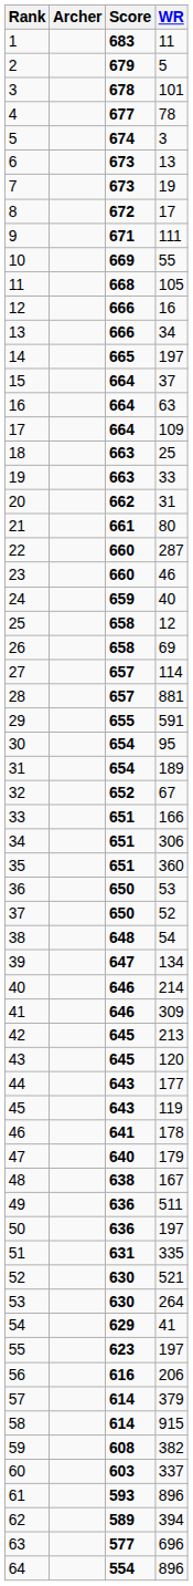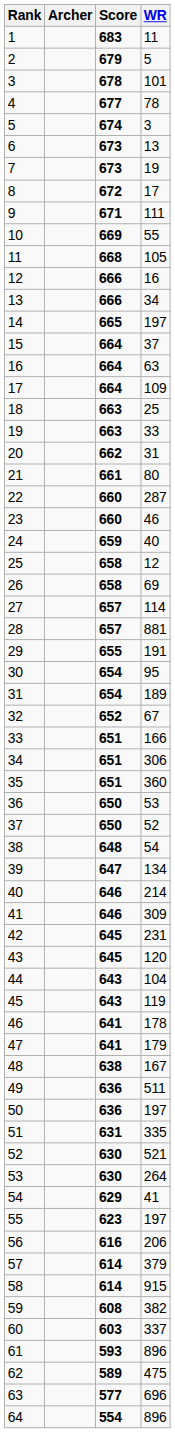 <table class="wikitable sortable" style="font-size:95%; text-align:left;">
 <tr>
 <th>Rank</th>
 <th>Archer</th>
 <th>Score</th>
 <th><a href='#'>WR</a></th>
 </tr>
 <tr>
 <td>1</td>
 <td></td>
 <td><strong>683</strong></td>
 <td>11</td>
 </tr>
 <tr>
 <td>2</td>
 <td></td>
 <td><strong>679</strong></td>
 <td>5</td>
 </tr>
 <tr>
 <td>3</td>
 <td></td>
 <td><strong>678</strong></td>
 <td>101</td>
 </tr>
 <tr>
 <td>4</td>
 <td></td>
 <td><strong>677</strong></td>
 <td>78</td>
 </tr>
 <tr>
 <td>5</td>
 <td></td>
 <td><strong>674</strong></td>
 <td>3</td>
 </tr>
 <tr>
 <td>6</td>
 <td></td>
 <td><strong>673</strong></td>
 <td>13</td>
 </tr>
 <tr>
 <td>7</td>
 <td></td>
 <td><strong>673</strong></td>
 <td>19</td>
 </tr>
 <tr>
 <td>8</td>
 <td></td>
 <td><strong>672</strong></td>
 <td>17</td>
 </tr>
 <tr>
 <td>9</td>
 <td></td>
 <td><strong>671</strong></td>
 <td>111</td>
 </tr>
 <tr>
 <td>10</td>
 <td></td>
 <td><strong>669</strong></td>
 <td>55</td>
 </tr>
 <tr>
 <td>11</td>
 <td></td>
 <td><strong>668</strong></td>
 <td>105</td>
 </tr>
 <tr>
 <td>12</td>
 <td></td>
 <td><strong>666</strong></td>
 <td>16</td>
 </tr>
 <tr>
 <td>13</td>
 <td></td>
 <td><strong>666</strong></td>
 <td>34</td>
 </tr>
 <tr>
 <td>14</td>
 <td></td>
 <td><strong>665</strong></td>
 <td>197</td>
 </tr>
 <tr>
 <td>15</td>
 <td></td>
 <td><strong>664</strong></td>
 <td>37</td>
 </tr>
 <tr>
 <td>16</td>
 <td></td>
 <td><strong>664</strong></td>
 <td>63</td>
 </tr>
 <tr>
 <td>17</td>
 <td></td>
 <td><strong>664</strong></td>
 <td>109</td>
 </tr>
 <tr>
 <td>18</td>
 <td></td>
 <td><strong>663</strong></td>
 <td>25</td>
 </tr>
 <tr>
 <td>19</td>
 <td></td>
 <td><strong>663</strong></td>
 <td>33</td>
 </tr>
 <tr>
 <td>20</td>
 <td></td>
 <td><strong>662</strong></td>
 <td>31</td>
 </tr>
 <tr>
 <td>21</td>
 <td></td>
 <td><strong>661</strong></td>
 <td>80</td>
 </tr>
 <tr>
 <td>22</td>
 <td></td>
 <td><strong>660</strong></td>
 <td>287</td>
 </tr>
 <tr>
 <td>23</td>
 <td></td>
 <td><strong>660</strong></td>
 <td>46</td>
 </tr>
 <tr>
 <td>24</td>
 <td></td>
 <td><strong>659</strong></td>
 <td>40</td>
 </tr>
 <tr>
 <td>25</td>
 <td></td>
 <td><strong>658</strong></td>
 <td>12</td>
 </tr>
 <tr>
 <td>26</td>
 <td></td>
 <td><strong>658</strong></td>
 <td>69</td>
 </tr>
 <tr>
 <td>27</td>
 <td></td>
 <td><strong>657</strong></td>
 <td>114</td>
 </tr>
 <tr>
 <td>28</td>
 <td></td>
 <td><strong>657</strong></td>
 <td>881</td>
 </tr>
 <tr>
 <td>29</td>
 <td></td>
 <td><strong>655</strong></td>
-<td>591</td>
+<td>191</td>
 </tr>
 <tr>
 <td>30</td>
 <td></td>
 <td><strong>654</strong></td>
 <td>95</td>
 </tr>
 <tr>
 <td>31</td>
 <td></td>
 <td><strong>654</strong></td>
 <td>189</td>
 </tr>
 <tr>
 <td>32</td>
 <td></td>
 <td><strong>652</strong></td>
 <td>67</td>
 </tr>
 <tr>
 <td>33</td>
 <td></td>
 <td><strong>651</strong></td>
 <td>166</td>
 </tr>
 <tr>
 <td>34</td>
 <td></td>
 <td><strong>651</strong></td>
 <td>306</td>
 </tr>
 <tr>
 <td>35</td>
 <td></td>
 <td><strong>651</strong></td>
 <td>360</td>
 </tr>
 <tr>
 <td>36</td>
 <td></td>
 <td><strong>650</strong></td>
 <td>53</td>
 </tr>
 <tr>
 <td>37</td>
 <td></td>
 <td><strong>650</strong></td>
 <td>52</td>
 </tr>
 <tr>
 <td>38</td>
 <td></td>
 <td><strong>648</strong></td>
 <td>54</td>
 </tr>
 <tr>
 <td>39</td>
 <td></td>
 <td><strong>647</strong></td>
 <td>134</td>
 </tr>
 <tr>
 <td>40</td>
 <td></td>
 <td><strong>646</strong></td>
 <td>214</td>
 </tr>
 <tr>
 <td>41</td>
 <td></td>
 <td><strong>646</strong></td>
 <td>309</td>
 </tr>
 <tr>
 <td>42</td>
 <td></td>
 <td><strong>645</strong></td>
-<td>213</td>
+<td>231</td>
 </tr>
 <tr>
 <td>43</td>
 <td></td>
 <td><strong>645</strong></td>
 <td>120</td>
 </tr>
 <tr>
 <td>44</td>
 <td></td>
 <td><strong>643</strong></td>
-<td>177</td>
+<td>104</td>
 </tr>
 <tr>
 <td>45</td>
 <td></td>
 <td><strong>643</strong></td>
 <td>119</td>
 </tr>
 <tr>
 <td>46</td>
 <td></td>
 <td><strong>641</strong></td>
 <td>178</td>
 </tr>
 <tr>
 <td>47</td>
 <td></td>
-<td><strong>640</strong></td>
+<td><strong>641</strong></td>
 <td>179</td>
 </tr>
 <tr>
 <td>48</td>
 <td></td>
 <td><strong>638</strong></td>
 <td>167</td>
 </tr>
 <tr>
 <td>49</td>
 <td></td>
 <td><strong>636</strong></td>
 <td>511</td>
 </tr>
 <tr>
 <td>50</td>
 <td></td>
 <td><strong>636</strong></td>
 <td>197</td>
 </tr>
 <tr>
 <td>51</td>
 <td></td>
 <td><strong>631</strong></td>
 <td>335</td>
 </tr>
 <tr>
 <td>52</td>
 <td></td>
 <td><strong>630</strong></td>
 <td>521</td>
 </tr>
 <tr>
 <td>53</td>
 <td></td>
 <td><strong>630</strong></td>
 <td>264</td>
 </tr>
 <tr>
 <td>54</td>
 <td></td>
 <td><strong>629</strong></td>
 <td>41</td>
 </tr>
 <tr>
 <td>55</td>
 <td></td>
 <td><strong>623</strong></td>
 <td>197</td>
 </tr>
 <tr>
 <td>56</td>
 <td></td>
 <td><strong>616</strong></td>
 <td>206</td>
 </tr>
 <tr>
 <td>57</td>
 <td></td>
 <td><strong>614</strong></td>
 <td>379</td>
 </tr>
 <tr>
 <td>58</td>
 <td></td>
 <td><strong>614</strong></td>
 <td>915</td>
 </tr>
 <tr>
 <td>59</td>
 <td></td>
 <td><strong>608</strong></td>
 <td>382</td>
 </tr>
 <tr>
 <td>60</td>
 <td></td>
 <td><strong>603</strong></td>
 <td>337</td>
 </tr>
 <tr>
 <td>61</td>
 <td></td>
 <td><strong>593</strong></td>
 <td>896</td>
 </tr>
 <tr>
 <td>62</td>
 <td></td>
 <td><strong>589</strong></td>
-<td>394</td>
+<td>475</td>
 </tr>
 <tr>
 <td>63</td>
 <td></td>
 <td><strong>577</strong></td>
 <td>696</td>
 </tr>
 <tr>
 <td>64</td>
 <td></td>
 <td><strong>554</strong></td>
 <td>896</td>
 </tr>
 </table>
